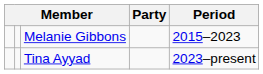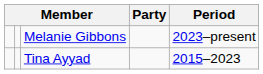 <table class="wikitable">
 <tr>
 <th colspan="3">Member</th>
 <th>Party</th>
 <th>Period</th>
 </tr>
 <tr>
 <td> </td>
 <td></td>
 <td><a href='#'>Melanie Gibbons</a></td>
 <td></td>
-<td><a href='#'>2015</a>–2023</td>
+<td><a href='#'>2023</a>–present</td>
 </tr>
 <tr>
 <td> </td>
 <td></td>
 <td><a href='#'>Tina Ayyad</a></td>
 <td></td>
-<td><a href='#'>2023</a>–present</td>
+<td><a href='#'>2015</a>–2023</td>
 </tr>
 </table>
